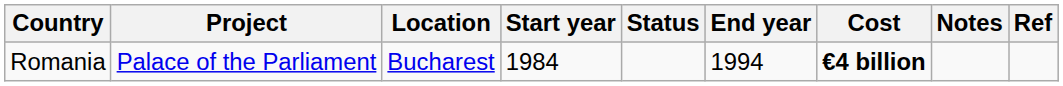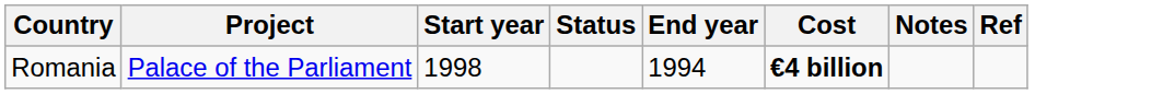 <table class="wikitable sortable">
 <tr>
 <th>Country</th>
 <th>Project</th>
-<th>Location</th>
 <th>Start year</th>
 <th>Status</th>
 <th>End year</th>
 <th>Cost</th>
 <th class="unsortable">Notes</th>
 <th class="unsortable">Ref</th>
 </tr>
 <tr>
 <td>Romania</td>
 <td><a href='#'>Palace of the Parliament</a></td>
-<td><a href='#'>Bucharest</a></td>
-<td>1984</td>
+<td>1998</td>
 <td></td>
 <td>1994</td>
 <td><strong>€4 billion</strong></td>
 <td></td>
 <td></td>
 </tr>
 </table>
